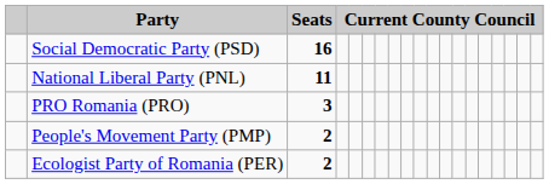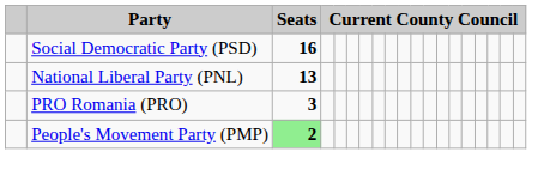 <table class="wikitable">
 <tr>
 <th style="background:#ccc">   </th>
 <th style="background:#ccc">Party</th>
 <th style="background:#ccc">Seats</th>
 <th style="background:#ccc" colspan="16">Current County Council</th>
 </tr>
 <tr>
 <td>  </td>
 <td><a href='#'>Social Democratic Party</a> (PSD)</td>
 <td style="text-align: right"><strong>16</strong></td>
 <td>  </td>
 <td>  </td>
 <td>  </td>
 <td>  </td>
 <td>  </td>
 <td>  </td>
 <td>  </td>
 <td>  </td>
 <td>  </td>
 <td>  </td>
 <td>  </td>
 <td>  </td>
 <td>  </td>
 <td>  </td>
 <td>  </td>
 <td>  </td>
 </tr>
 <tr>
 <td>  </td>
 <td><a href='#'>National Liberal Party</a> (PNL)</td>
-<td style="text-align: right"><strong>11</strong></td>
+<td style="text-align: right"><strong>13</strong></td>
 <td>  </td>
 <td>  </td>
 <td>  </td>
 <td>  </td>
 <td>  </td>
 <td>  </td>
 <td>  </td>
 <td>  </td>
 <td>  </td>
 <td>  </td>
 <td>  </td>
 <td>  </td>
 <td>  </td>
 <td> </td>
 <td> </td>
 <td> </td>
 </tr>
 <tr>
 <td>  </td>
 <td><a href='#'>PRO Romania</a> (PRO)</td>
 <td style="text-align: right"><strong>3</strong></td>
 <td>  </td>
 <td>  </td>
 <td>  </td>
 <td> </td>
 <td> </td>
 <td> </td>
 <td> </td>
 <td> </td>
 <td> </td>
 <td> </td>
 <td> </td>
 <td> </td>
 <td> </td>
 <td> </td>
 <td> </td>
 <td> </td>
 </tr>
 <tr>
 <td>  </td>
 <td><a href='#'>People's Movement Party</a> (PMP)</td>
-<td style="text-align: right"><strong>2</strong></td>
-<td>  </td>
-<td>  </td>
-<td> </td>
-<td> </td>
-<td> </td>
-<td> </td>
-<td> </td>
-<td> </td>
-<td> </td>
-<td> </td>
-<td> </td>
-<td> </td>
-<td> </td>
-<td> </td>
-<td> </td>
-<td> </td>
-</tr>
-<tr>
-<td>  </td>
-<td><a href='#'>Ecologist Party of Romania</a> (PER)</td>
-<td style="text-align: right"><strong>2</strong></td>
+<td style="background: lightgreen; text-align: right"><strong>2</strong></td>
 <td>  </td>
 <td>  </td>
 <td> </td>
 <td> </td>
 <td> </td>
 <td> </td>
 <td> </td>
 <td> </td>
 <td> </td>
 <td> </td>
 <td> </td>
 <td> </td>
 <td> </td>
 <td> </td>
 <td> </td>
 <td> </td>
 </tr>
 </table>
